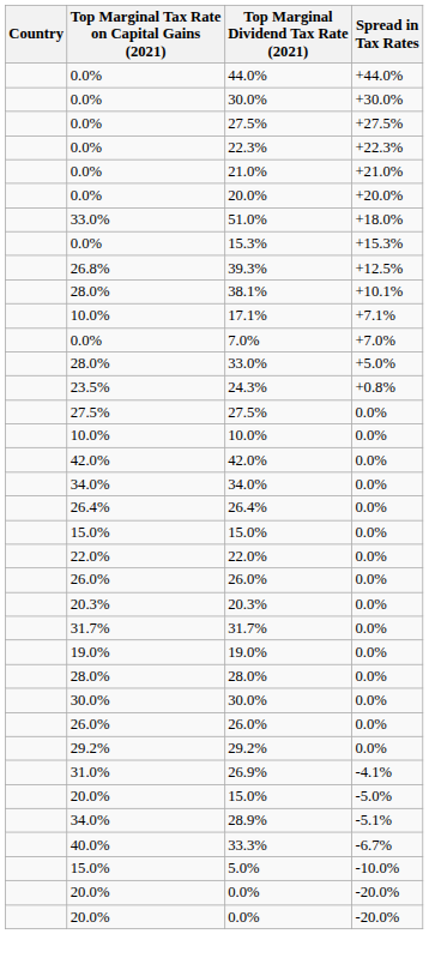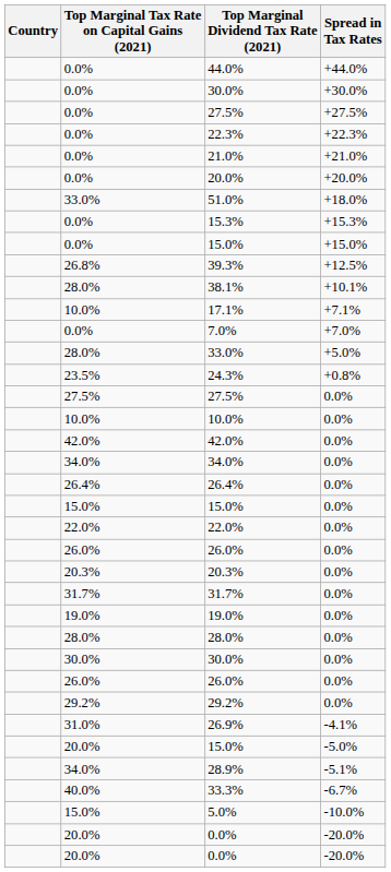 <table class="wikitable sortable">
 <tr>
 <th>Country</th>
 <th>Top Marginal Tax Rate <br> on Capital Gains <br> (2021)</th>
 <th>Top Marginal <br>  Dividend Tax Rate <br> (2021)</th>
 <th>Spread in <br>  Tax Rates</th>
 </tr>
 <tr>
 <td></td>
 <td>0.0%</td>
 <td>44.0%</td>
 <td>+44.0%</td>
 </tr>
 <tr>
 <td></td>
 <td>0.0%</td>
 <td>30.0%</td>
 <td>+30.0%</td>
 </tr>
 <tr>
 <td></td>
 <td>0.0%</td>
 <td>27.5%</td>
 <td>+27.5%</td>
 </tr>
 <tr>
 <td></td>
 <td>0.0%</td>
 <td>22.3%</td>
 <td>+22.3%</td>
 </tr>
 <tr>
 <td></td>
 <td>0.0%</td>
 <td>21.0%</td>
 <td>+21.0%</td>
 </tr>
 <tr>
 <td></td>
 <td>0.0%</td>
 <td>20.0%</td>
 <td>+20.0%</td>
 </tr>
 <tr>
 <td></td>
 <td>33.0%</td>
 <td>51.0%</td>
 <td>+18.0%</td>
 </tr>
 <tr>
 <td></td>
 <td>0.0%</td>
 <td>15.3%</td>
 <td>+15.3%</td>
+</tr>
+<tr>
+<td></td>
+<td>0.0%</td>
+<td>15.0%</td>
+<td>+15.0%</td>
 </tr>
 <tr>
 <td></td>
 <td>26.8%</td>
 <td>39.3%</td>
 <td>+12.5%</td>
 </tr>
 <tr>
 <td></td>
 <td>28.0%</td>
 <td>38.1%</td>
 <td>+10.1%</td>
 </tr>
 <tr>
 <td></td>
 <td>10.0%</td>
 <td>17.1%</td>
 <td>+7.1%</td>
 </tr>
 <tr>
 <td></td>
 <td>0.0%</td>
 <td>7.0%</td>
 <td>+7.0%</td>
 </tr>
 <tr>
 <td></td>
 <td>28.0%</td>
 <td>33.0%</td>
 <td>+5.0%</td>
 </tr>
 <tr>
 <td></td>
 <td>23.5%</td>
 <td>24.3%</td>
 <td>+0.8%</td>
 </tr>
 <tr>
 <td></td>
 <td>27.5%</td>
 <td>27.5%</td>
 <td>0.0%</td>
 </tr>
 <tr>
 <td></td>
 <td>10.0%</td>
 <td>10.0%</td>
 <td>0.0%</td>
 </tr>
 <tr>
 <td></td>
 <td>42.0%</td>
 <td>42.0%</td>
 <td>0.0%</td>
 </tr>
 <tr>
 <td></td>
 <td>34.0%</td>
 <td>34.0%</td>
 <td>0.0%</td>
 </tr>
 <tr>
 <td></td>
 <td>26.4%</td>
 <td>26.4%</td>
 <td>0.0%</td>
 </tr>
 <tr>
 <td></td>
 <td>15.0%</td>
 <td>15.0%</td>
 <td>0.0%</td>
 </tr>
 <tr>
 <td></td>
 <td>22.0%</td>
 <td>22.0%</td>
 <td>0.0%</td>
 </tr>
 <tr>
 <td></td>
 <td>26.0%</td>
 <td>26.0%</td>
 <td>0.0%</td>
 </tr>
 <tr>
 <td></td>
 <td>20.3%</td>
 <td>20.3%</td>
 <td>0.0%</td>
 </tr>
 <tr>
 <td></td>
 <td>31.7%</td>
 <td>31.7%</td>
 <td>0.0%</td>
 </tr>
 <tr>
 <td></td>
 <td>19.0%</td>
 <td>19.0%</td>
 <td>0.0%</td>
 </tr>
 <tr>
 <td></td>
 <td>28.0%</td>
 <td>28.0%</td>
 <td>0.0%</td>
 </tr>
 <tr>
 <td></td>
 <td>30.0%</td>
 <td>30.0%</td>
 <td>0.0%</td>
 </tr>
 <tr>
 <td></td>
 <td>26.0%</td>
 <td>26.0%</td>
 <td>0.0%</td>
 </tr>
 <tr>
 <td></td>
 <td>29.2%</td>
 <td>29.2%</td>
 <td>0.0%</td>
 </tr>
 <tr>
 <td></td>
 <td>31.0%</td>
 <td>26.9%</td>
 <td>-4.1%</td>
 </tr>
 <tr>
 <td></td>
 <td>20.0%</td>
 <td>15.0%</td>
 <td>-5.0%</td>
 </tr>
 <tr>
 <td></td>
 <td>34.0%</td>
 <td>28.9%</td>
 <td>-5.1%</td>
 </tr>
 <tr>
 <td></td>
 <td>40.0%</td>
 <td>33.3%</td>
 <td>-6.7%</td>
 </tr>
 <tr>
 <td></td>
 <td>15.0%</td>
 <td>5.0%</td>
 <td>-10.0%</td>
 </tr>
 <tr>
 <td></td>
 <td>20.0%</td>
 <td>0.0%</td>
 <td>-20.0%</td>
 </tr>
 <tr>
 <td></td>
 <td>20.0%</td>
 <td>0.0%</td>
 <td>-20.0%</td>
 </tr>
 </table>
